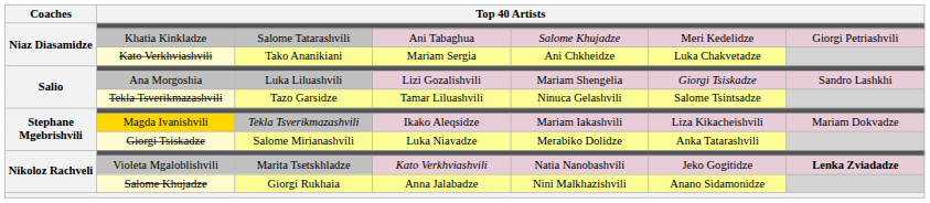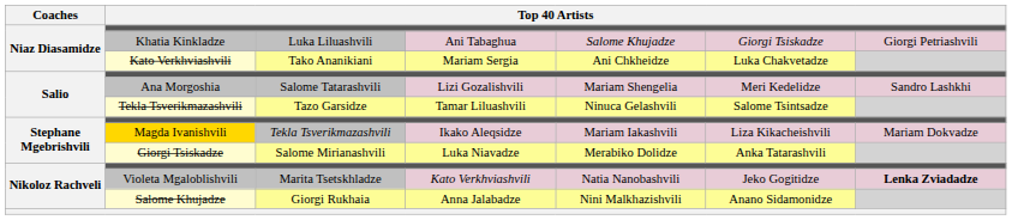 <table class="wikitable collapsible collapsed" style="text-align:center; width:100%">
 <tr>
 <th style="width:10%">Coaches</th>
 <th style="width:90%" colspan="6">Top 40 Artists</th>
 </tr>
 <tr>
 <th rowspan="3">Niaz Diasamidze</th>
 <td colspan="6" style="background:#555"></td>
 </tr>
 <tr>
 <td style="background: silver">Khatia Kinkladze</td>
-<td style="background: silver">Salome Tatarashvili</td>
+<td style="background: silver">Luka Liluashvili</td>
 <td style="background:#E8CCD7">Ani Tabaghua</td>
 <td style="background:#E8CCD7"><em>Salome Khujadze</em></td>
-<td style="background:#E8CCD7">Meri Kedelidze</td>
+<td style="background:#E8CCD7"><em>Giorgi Tsiskadze</em></td>
 <td style="background:#E8CCD7">Giorgi Petriashvili</td>
 </tr>
 <tr>
 <td style="width:15%; background:#FFFDD0"><s>Kato Verkhviashvili</s></td>
 <td style="width:15%; background:#FDFD96">Tako Ananikiani</td>
 <td style="width:15%; background:#FDFD96">Mariam Sergia</td>
 <td style="width:15%; background:#FDFD96">Ani Chkheidze</td>
 <td style="width:15%; background:#FDFD96">Luka Chakvetadze</td>
 <td style="width:15%; background:lightgrey"></td>
 </tr>
 <tr>
 <th rowspan="3">Salio</th>
 <td colspan="6" style="background:#555"></td>
 </tr>
 <tr>
 <td style="background: silver">Ana Morgoshia</td>
-<td style="background: silver">Luka Liluashvili</td>
+<td style="background: silver">Salome Tatarashvili</td>
 <td style="background:#E8CCD7">Lizi Gozalishvili</td>
 <td style="background:#E8CCD7">Mariam Shengelia</td>
-<td style="background:#E8CCD7"><em>Giorgi Tsiskadze</em></td>
+<td style="background:#E8CCD7">Meri Kedelidze</td>
 <td style="background:#E8CCD7">Sandro Lashkhi</td>
 </tr>
 <tr>
 <td style="background:#FFFDD0"><s>Tekla Tsverikmazashvili</s></td>
 <td style="background:#FDFD96">Tazo Garsidze</td>
 <td style="background:#FDFD96">Tamar Liluashvili</td>
 <td style="background:#FDFD96">Ninuca Gelashvili</td>
 <td style="background:#FDFD96">Salome Tsintsadze</td>
 <td style="background: lightgrey"></td>
 </tr>
 <tr>
 <th rowspan="3">Stephane Mgebrishvili</th>
 <td colspan="6" style="background:#555"></td>
 </tr>
 <tr>
 <td style="background: gold">Magda Ivanishvili</td>
 <td style="background: silver"><em>Tekla Tsverikmazashvili</em></td>
 <td style="background:#E8CCD7">Ikako Aleqsidze</td>
 <td style="background:#E8CCD7">Mariam Iakashvili</td>
 <td style="background:#E8CCD7">Liza Kikacheishvili</td>
 <td style="background:#E8CCD7">Mariam Dokvadze</td>
 </tr>
 <tr>
 <td style="background:#FFFDD0"><s>Giorgi Tsiskadze</s></td>
 <td style="background:#FDFD96">Salome Mirianashvili</td>
 <td style="background:#FDFD96">Luka Niavadze</td>
 <td style="background:#FDFD96">Merabiko Dolidze</td>
 <td style="background:#FDFD96">Anka Tatarashvili</td>
 <td style="background: lightgrey"></td>
 </tr>
 <tr>
 <th rowspan="3">Nikoloz Rachveli</th>
 <td colspan="6" style="background:#555"></td>
 </tr>
 <tr>
 <td style="background: silver">Violeta Mgaloblishvili</td>
 <td style="background: silver">Marita Tsetskhladze</td>
 <td style="background:#E8CCD7"><em>Kato Verkhviashvili</em></td>
 <td style="background:#E8CCD7">Natia Nanobashvili</td>
 <td style="background:#E8CCD7">Jeko Gogitidze</td>
 <td style="background:#E8CCD7"><strong>Lenka Zviadadze</strong></td>
 </tr>
 <tr>
 <td style="background:#FFFDD0"><s>Salome Khujadze</s></td>
 <td style="background:#FDFD96">Giorgi Rukhaia</td>
 <td style="background:#FDFD96">Anna Jalabadze</td>
 <td style="background:#FDFD96">Nini Malkhazishvili</td>
 <td style="background:#FDFD96">Anano Sidamonidze</td>
 <td style="background: lightgrey"></td>
 </tr>
 <tr>
 <th colspan="7" style="font-size:95%; line-height:14px"></th>
 </tr>
 </table>
